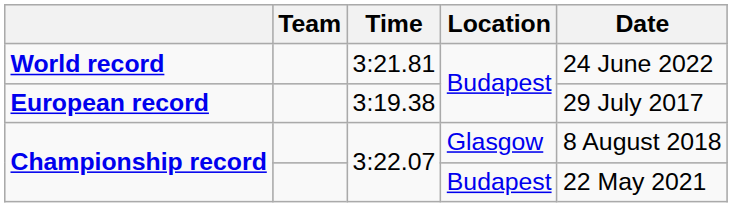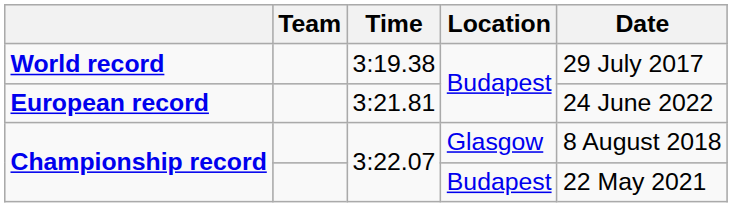 <table class=wikitable>
 <tr>
 <th></th>
 <th>Team</th>
 <th>Time</th>
 <th>Location</th>
 <th>Date</th>
 </tr>
 <tr>
 <td><strong><a href='#'>World record</a></strong></td>
 <td></td>
-<td>3:21.81</td>
+<td>3:19.38</td>
 <td rowspan=2><a href='#'>Budapest</a></td>
-<td>24 June 2022</td>
+<td>29 July 2017</td>
 </tr>
 <tr>
 <td><strong><a href='#'>European record</a></strong></td>
 <td></td>
-<td>3:19.38</td>
-<td>29 July 2017</td>
+<td>3:21.81</td>
+<td>24 June 2022</td>
 </tr>
 <tr>
 <td rowspan=2><strong><a href='#'>Championship record</a></strong></td>
 <td></td>
 <td rowspan=2>3:22.07</td>
 <td><a href='#'>Glasgow</a></td>
 <td>8 August 2018</td>
 </tr>
 <tr>
 <td></td>
 <td><a href='#'>Budapest</a></td>
 <td>22 May 2021</td>
 </tr>
 </table>
